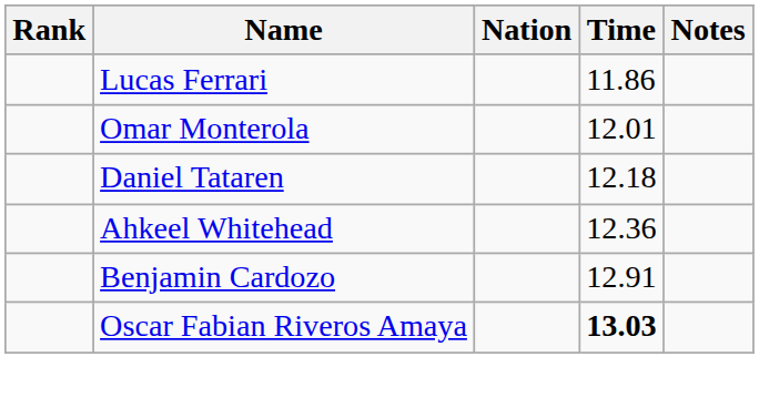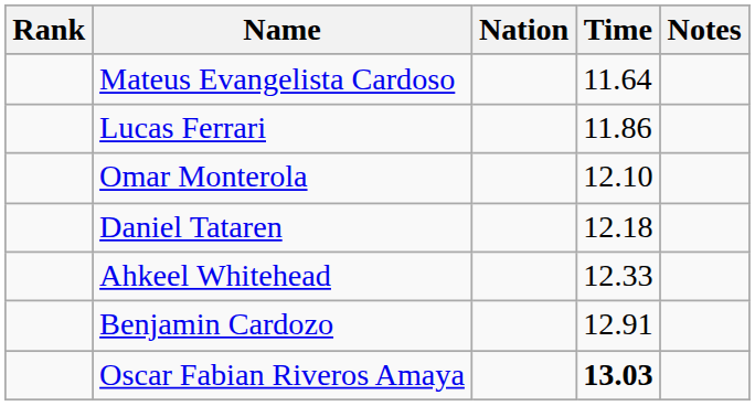 <table class="wikitable sortable">
 <tr>
 <th>Rank</th>
 <th>Name</th>
 <th>Nation</th>
 <th>Time</th>
 <th>Notes</th>
+</tr>
+<tr>
+<td></td>
+<td><a href='#'>Mateus Evangelista Cardoso</a></td>
+<td></td>
+<td>11.64</td>
+<td></td>
 </tr>
 <tr>
 <td></td>
 <td><a href='#'>Lucas Ferrari</a></td>
 <td></td>
 <td>11.86</td>
 <td></td>
 </tr>
 <tr>
 <td></td>
 <td><a href='#'>Omar Monterola</a></td>
 <td></td>
-<td>12.01</td>
+<td>12.10</td>
 <td></td>
 </tr>
 <tr>
 <td></td>
 <td><a href='#'>Daniel Tataren</a></td>
 <td></td>
 <td>12.18</td>
 <td></td>
 </tr>
 <tr>
 <td></td>
 <td><a href='#'>Ahkeel Whitehead</a></td>
 <td></td>
-<td>12.36</td>
+<td>12.33</td>
 <td></td>
 </tr>
 <tr>
 <td></td>
 <td><a href='#'>Benjamin Cardozo</a></td>
 <td></td>
 <td>12.91</td>
 <td></td>
 </tr>
 <tr>
 <td></td>
 <td><a href='#'>Oscar Fabian Riveros Amaya</a></td>
 <td></td>
 <td><strong>13.03</strong></td>
 <td></td>
 </tr>
 </table>
